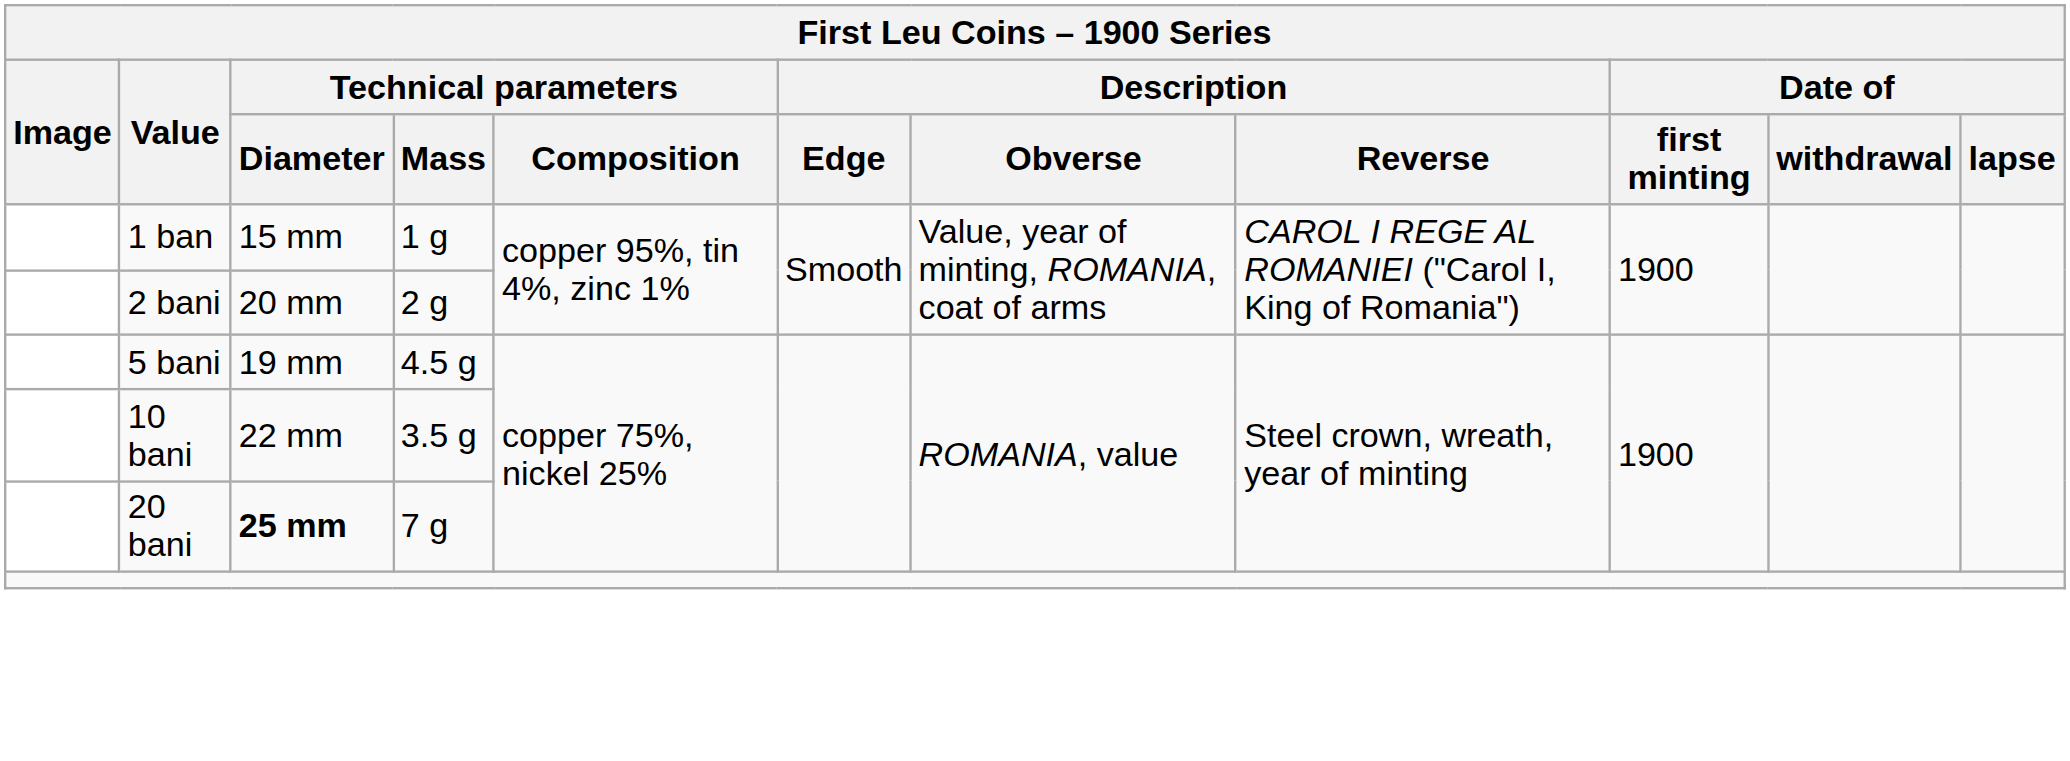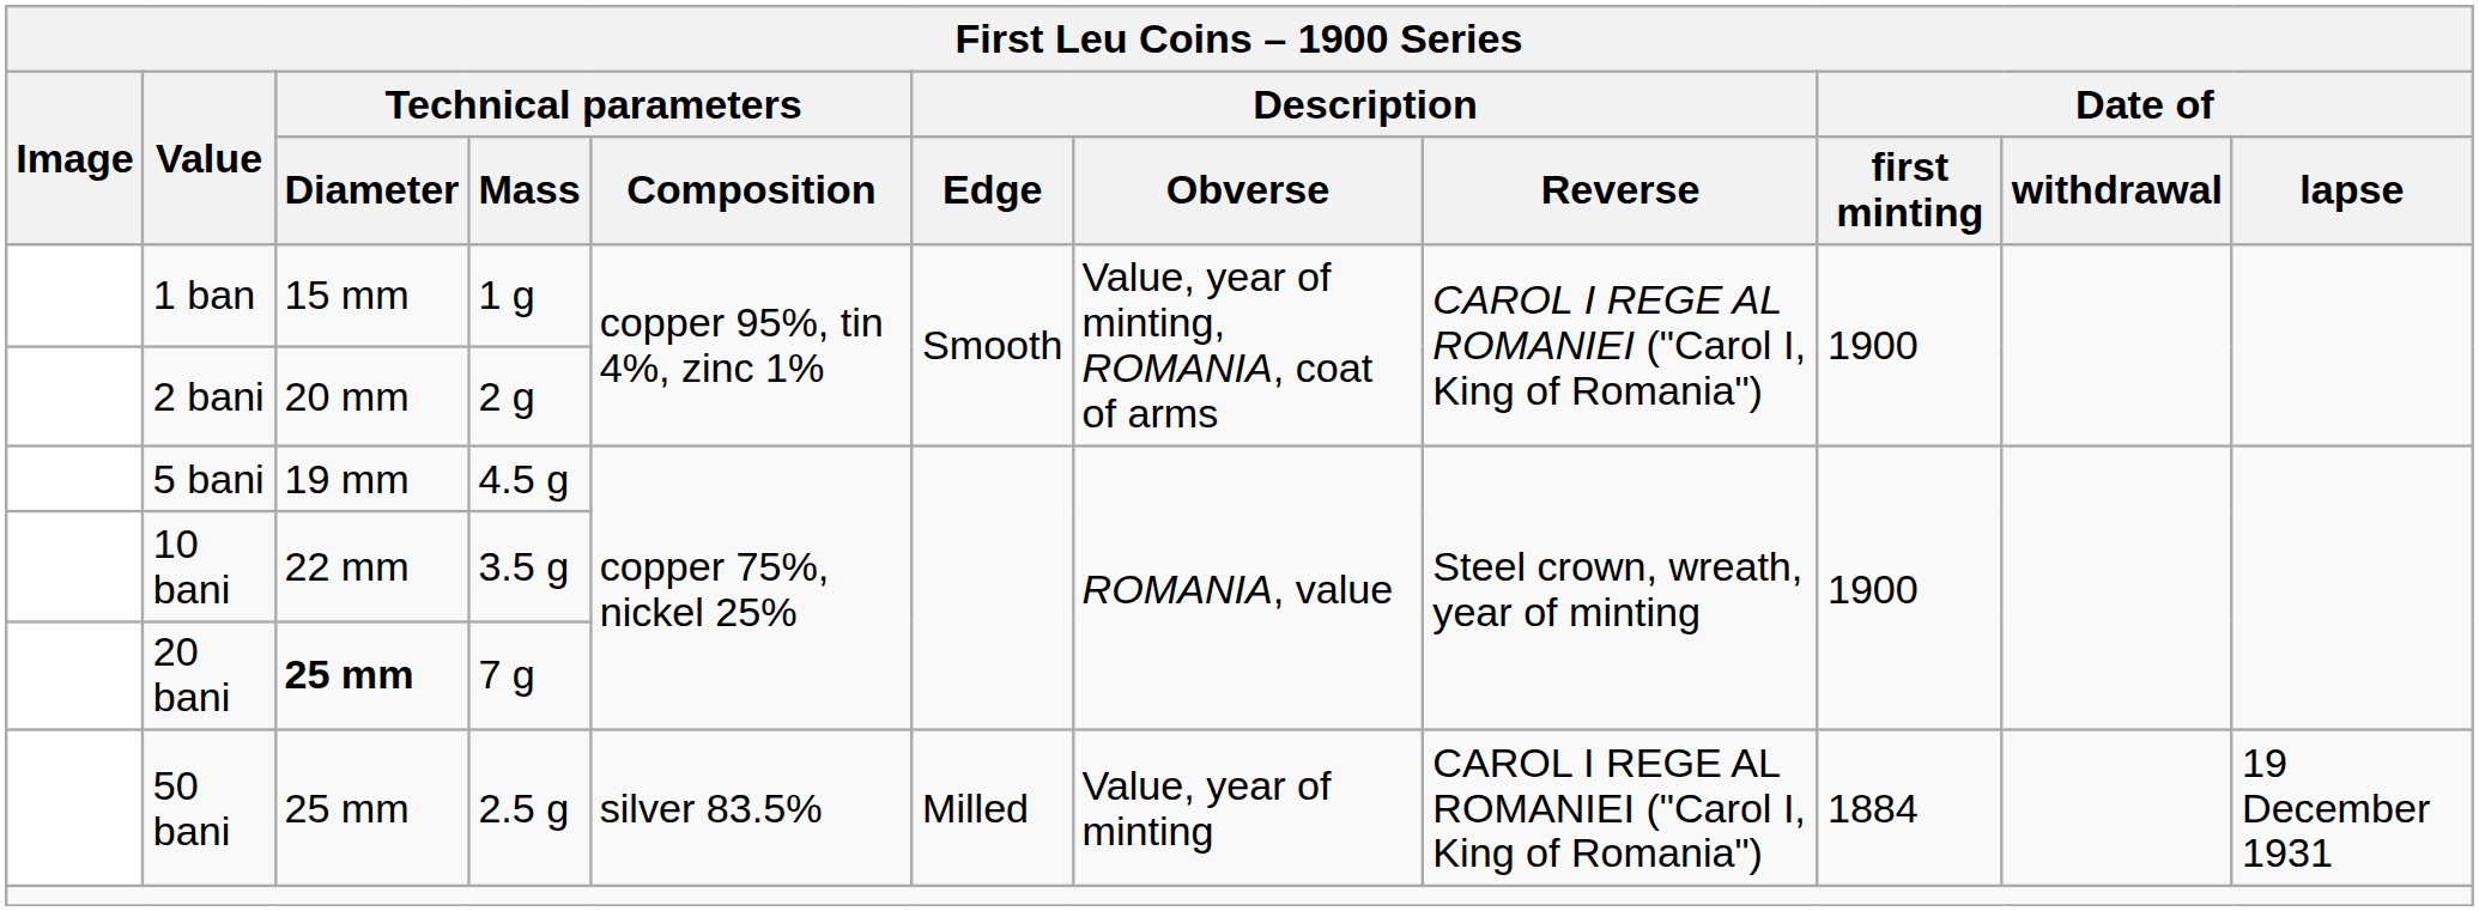 <table class="wikitable" style="font-size: 90%">
 <tr>
 <th colspan="11">First Leu Coins –  1900 Series</th>
 </tr>
 <tr>
 <th rowspan="2">Image</th>
 <th rowspan="2">Value</th>
 <th colspan="3">Technical parameters</th>
 <th colspan="3">Description</th>
 <th colspan="3">Date of</th>
 </tr>
 <tr>
 <th>Diameter</th>
 <th>Mass</th>
 <th>Composition</th>
 <th>Edge</th>
 <th>Obverse</th>
 <th>Reverse</th>
 <th>first minting</th>
 <th>withdrawal</th>
 <th>lapse</th>
 </tr>
 <tr>
 <td align="center" bgcolor="white"></td>
 <td>1 ban</td>
 <td>15 mm</td>
 <td>1 g</td>
 <td rowspan=2>copper 95%, tin 4%, zinc 1%</td>
 <td rowspan=2>Smooth</td>
 <td rowspan=2>Value, year of minting, <em>ROMANIA</em>, coat of arms</td>
 <td rowspan=2><em>CAROL I REGE AL ROMANIEI</em> ("Carol I, King of Romania")</td>
 <td rowspan=2>1900</td>
 <td rowspan=2></td>
 <td rowspan=2></td>
 </tr>
 <tr>
 <td align="center" bgcolor="white"></td>
 <td>2 bani</td>
 <td>20 mm</td>
 <td>2 g</td>
 </tr>
 <tr>
 <td align="center" bgcolor="white"></td>
 <td>5 bani</td>
 <td>19 mm</td>
 <td>4.5 g</td>
 <td rowspan=3>copper 75%, nickel 25%</td>
 <td rowspan=3></td>
 <td rowspan=3><em>ROMANIA</em>, value</td>
 <td rowspan=3>Steel crown, wreath, year of minting</td>
 <td rowspan=3>1900</td>
 <td rowspan=3></td>
 <td rowspan=3></td>
 </tr>
 <tr>
 <td align="center" bgcolor="white"></td>
 <td>10 bani</td>
 <td>22 mm</td>
 <td>3.5 g</td>
 </tr>
 <tr>
 <td align="center" bgcolor="white"></td>
 <td>20 bani</td>
 <td><strong>25 mm</strong></td>
 <td>7 g</td>
 </tr>
 <tr>
+<td align="center" bgcolor="white"></td>
+<td>50 bani</td>
+<td>25 mm</td>
+<td>2.5 g</td>
+<td>silver 83.5%</td>
+<td>Milled</td>
+<td>Value, year of minting</td>
+<td>CAROL I REGE AL ROMANIEI ("Carol I, King of Romania")</td>
+<td>1884</td>
+<td></td>
+<td>19 December 1931</td>
+</tr>
+<tr>
 <td colspan="11"></td>
 </tr>
 </table>
